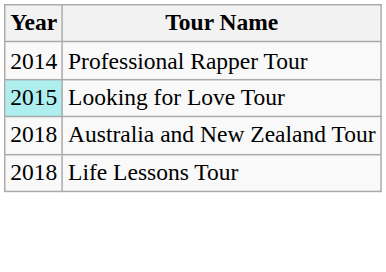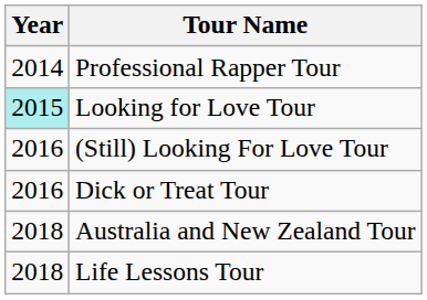 <table class="wikitable">
 <tr>
 <th>Year</th>
 <th>Tour Name</th>
 </tr>
 <tr>
 <td>2014</td>
 <td>Professional Rapper Tour</td>
 </tr>
 <tr>
 <td style="background: paleturquoise;">2015</td>
 <td>Looking for Love Tour</td>
 </tr>
 <tr>
+<td>2016</td>
+<td>(Still) Looking For Love Tour</td>
+</tr>
+<tr>
+<td>2016</td>
+<td>Dick or Treat Tour</td>
+</tr>
+<tr>
 <td>2018</td>
 <td>Australia and New Zealand Tour</td>
 </tr>
 <tr>
 <td>2018</td>
 <td>Life Lessons Tour</td>
 </tr>
 </table>
